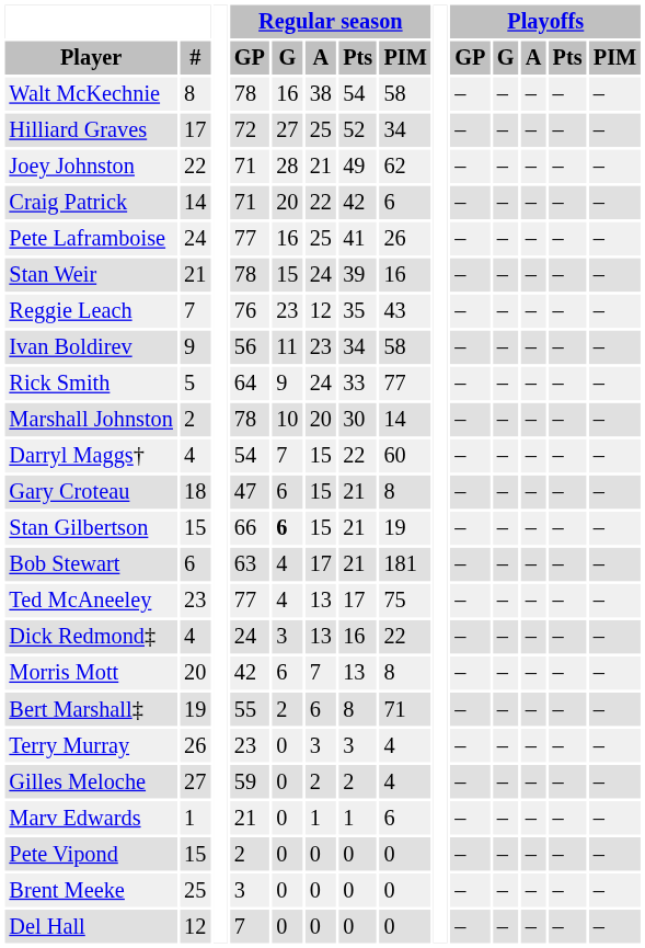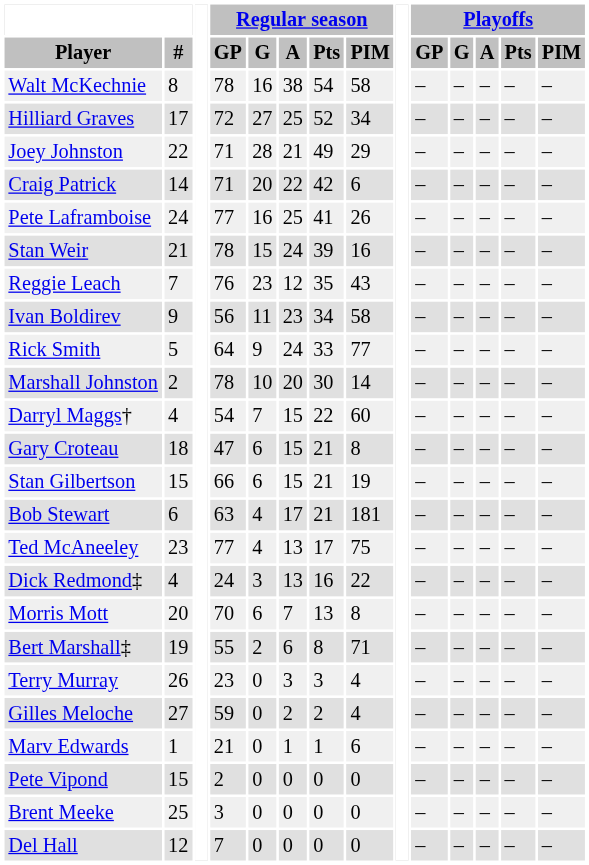 <table BORDER="0" CELLPADDING="3" CELLSPACING="2" ID="Table1">
 <tr ALIGN="center" bgcolor="#c0c0c0">
 <th ALIGN="center" colspan="2" bgcolor="#ffffff"> </th>
 <th ALIGN="center" rowspan="99" bgcolor="#ffffff"> </th>
 <th ALIGN="center" colspan="5"><a href='#'>Regular season</a></th>
 <th ALIGN="center" rowspan="99" bgcolor="#ffffff"> </th>
 <th ALIGN="center" colspan="5"><a href='#'>Playoffs</a></th>
 </tr>
 <tr ALIGN="center" bgcolor="#c0c0c0">
 <th ALIGN="center">Player</th>
 <th ALIGN="center">#</th>
 <th ALIGN="center">GP</th>
 <th ALIGN="center">G</th>
 <th ALIGN="center">A</th>
 <th ALIGN="center">Pts</th>
 <th ALIGN="center">PIM</th>
 <th ALIGN="center">GP</th>
 <th ALIGN="center">G</th>
 <th ALIGN="center">A</th>
 <th ALIGN="center">Pts</th>
 <th ALIGN="center">PIM</th>
 </tr>
 <tr bgcolor="#f0f0f0">
 <td><a href='#'>Walt McKechnie</a></td>
 <td>8</td>
 <td>78</td>
 <td>16</td>
 <td>38</td>
 <td>54</td>
 <td>58</td>
 <td>–</td>
 <td>–</td>
 <td>–</td>
 <td>–</td>
 <td>–</td>
 </tr>
 <tr bgcolor="#e0e0e0">
 <td><a href='#'>Hilliard Graves</a></td>
 <td>17</td>
 <td>72</td>
 <td>27</td>
 <td>25</td>
 <td>52</td>
 <td>34</td>
 <td>–</td>
 <td>–</td>
 <td>–</td>
 <td>–</td>
 <td>–</td>
 </tr>
 <tr bgcolor="#f0f0f0">
 <td><a href='#'>Joey Johnston</a></td>
 <td>22</td>
 <td>71</td>
 <td>28</td>
 <td>21</td>
 <td>49</td>
-<td>62</td>
+<td>29</td>
 <td>–</td>
 <td>–</td>
 <td>–</td>
 <td>–</td>
 <td>–</td>
 </tr>
 <tr bgcolor="#e0e0e0">
 <td><a href='#'>Craig Patrick</a></td>
 <td>14</td>
 <td>71</td>
 <td>20</td>
 <td>22</td>
 <td>42</td>
 <td>6</td>
 <td>–</td>
 <td>–</td>
 <td>–</td>
 <td>–</td>
 <td>–</td>
 </tr>
 <tr bgcolor="#f0f0f0">
 <td><a href='#'>Pete Laframboise</a></td>
 <td>24</td>
 <td>77</td>
 <td>16</td>
 <td>25</td>
 <td>41</td>
 <td>26</td>
 <td>–</td>
 <td>–</td>
 <td>–</td>
 <td>–</td>
 <td>–</td>
 </tr>
 <tr bgcolor="#e0e0e0">
 <td><a href='#'>Stan Weir</a></td>
 <td>21</td>
 <td>78</td>
 <td>15</td>
 <td>24</td>
 <td>39</td>
 <td>16</td>
 <td>–</td>
 <td>–</td>
 <td>–</td>
 <td>–</td>
 <td>–</td>
 </tr>
 <tr bgcolor="#f0f0f0">
 <td><a href='#'>Reggie Leach</a></td>
 <td>7</td>
 <td>76</td>
 <td>23</td>
 <td>12</td>
 <td>35</td>
 <td>43</td>
 <td>–</td>
 <td>–</td>
 <td>–</td>
 <td>–</td>
 <td>–</td>
 </tr>
 <tr bgcolor="#e0e0e0">
 <td><a href='#'>Ivan Boldirev</a></td>
 <td>9</td>
 <td>56</td>
 <td>11</td>
 <td>23</td>
 <td>34</td>
 <td>58</td>
 <td>–</td>
 <td>–</td>
 <td>–</td>
 <td>–</td>
 <td>–</td>
 </tr>
 <tr bgcolor="#f0f0f0">
 <td><a href='#'>Rick Smith</a></td>
 <td>5</td>
 <td>64</td>
 <td>9</td>
 <td>24</td>
 <td>33</td>
 <td>77</td>
 <td>–</td>
 <td>–</td>
 <td>–</td>
 <td>–</td>
 <td>–</td>
 </tr>
 <tr bgcolor="#e0e0e0">
 <td><a href='#'>Marshall Johnston</a></td>
 <td>2</td>
 <td>78</td>
 <td>10</td>
 <td>20</td>
 <td>30</td>
 <td>14</td>
 <td>–</td>
 <td>–</td>
 <td>–</td>
 <td>–</td>
 <td>–</td>
 </tr>
 <tr bgcolor="#f0f0f0">
 <td><a href='#'>Darryl Maggs</a>†</td>
 <td>4</td>
 <td>54</td>
 <td>7</td>
 <td>15</td>
 <td>22</td>
 <td>60</td>
 <td>–</td>
 <td>–</td>
 <td>–</td>
 <td>–</td>
 <td>–</td>
 </tr>
 <tr bgcolor="#e0e0e0">
 <td><a href='#'>Gary Croteau</a></td>
 <td>18</td>
 <td>47</td>
 <td>6</td>
 <td>15</td>
 <td>21</td>
 <td>8</td>
 <td>–</td>
 <td>–</td>
 <td>–</td>
 <td>–</td>
 <td>–</td>
 </tr>
 <tr bgcolor="#f0f0f0">
 <td><a href='#'>Stan Gilbertson</a></td>
 <td>15</td>
 <td>66</td>
-<td><strong>6</strong></td>
+<td>6</td>
 <td>15</td>
 <td>21</td>
 <td>19</td>
 <td>–</td>
 <td>–</td>
 <td>–</td>
 <td>–</td>
 <td>–</td>
 </tr>
 <tr bgcolor="#e0e0e0">
 <td><a href='#'>Bob Stewart</a></td>
 <td>6</td>
 <td>63</td>
 <td>4</td>
 <td>17</td>
 <td>21</td>
 <td>181</td>
 <td>–</td>
 <td>–</td>
 <td>–</td>
 <td>–</td>
 <td>–</td>
 </tr>
 <tr bgcolor="#f0f0f0">
 <td><a href='#'>Ted McAneeley</a></td>
 <td>23</td>
 <td>77</td>
 <td>4</td>
 <td>13</td>
 <td>17</td>
 <td>75</td>
 <td>–</td>
 <td>–</td>
 <td>–</td>
 <td>–</td>
 <td>–</td>
 </tr>
 <tr bgcolor="#e0e0e0">
 <td><a href='#'>Dick Redmond</a>‡</td>
 <td>4</td>
 <td>24</td>
 <td>3</td>
 <td>13</td>
 <td>16</td>
 <td>22</td>
 <td>–</td>
 <td>–</td>
 <td>–</td>
 <td>–</td>
 <td>–</td>
 </tr>
 <tr bgcolor="#f0f0f0">
 <td><a href='#'>Morris Mott</a></td>
 <td>20</td>
-<td>42</td>
+<td>70</td>
 <td>6</td>
 <td>7</td>
 <td>13</td>
 <td>8</td>
 <td>–</td>
 <td>–</td>
 <td>–</td>
 <td>–</td>
 <td>–</td>
 </tr>
 <tr bgcolor="#e0e0e0">
 <td><a href='#'>Bert Marshall</a>‡</td>
 <td>19</td>
 <td>55</td>
 <td>2</td>
 <td>6</td>
 <td>8</td>
 <td>71</td>
 <td>–</td>
 <td>–</td>
 <td>–</td>
 <td>–</td>
 <td>–</td>
 </tr>
 <tr bgcolor="#f0f0f0">
 <td><a href='#'>Terry Murray</a></td>
 <td>26</td>
 <td>23</td>
 <td>0</td>
 <td>3</td>
 <td>3</td>
 <td>4</td>
 <td>–</td>
 <td>–</td>
 <td>–</td>
 <td>–</td>
 <td>–</td>
 </tr>
 <tr bgcolor="#e0e0e0">
 <td><a href='#'>Gilles Meloche</a></td>
 <td>27</td>
 <td>59</td>
 <td>0</td>
 <td>2</td>
 <td>2</td>
 <td>4</td>
 <td>–</td>
 <td>–</td>
 <td>–</td>
 <td>–</td>
 <td>–</td>
 </tr>
 <tr bgcolor="#f0f0f0">
 <td><a href='#'>Marv Edwards</a></td>
 <td>1</td>
 <td>21</td>
 <td>0</td>
 <td>1</td>
 <td>1</td>
 <td>6</td>
 <td>–</td>
 <td>–</td>
 <td>–</td>
 <td>–</td>
 <td>–</td>
 </tr>
 <tr bgcolor="#e0e0e0">
 <td><a href='#'>Pete Vipond</a></td>
 <td>15</td>
 <td>2</td>
 <td>0</td>
 <td>0</td>
 <td>0</td>
 <td>0</td>
 <td>–</td>
 <td>–</td>
 <td>–</td>
 <td>–</td>
 <td>–</td>
 </tr>
 <tr bgcolor="#f0f0f0">
 <td><a href='#'>Brent Meeke</a></td>
 <td>25</td>
 <td>3</td>
 <td>0</td>
 <td>0</td>
 <td>0</td>
 <td>0</td>
 <td>–</td>
 <td>–</td>
 <td>–</td>
 <td>–</td>
 <td>–</td>
 </tr>
 <tr bgcolor="#e0e0e0">
 <td><a href='#'>Del Hall</a></td>
 <td>12</td>
 <td>7</td>
 <td>0</td>
 <td>0</td>
 <td>0</td>
 <td>0</td>
 <td>–</td>
 <td>–</td>
 <td>–</td>
 <td>–</td>
 <td>–</td>
 </tr>
 </table>
